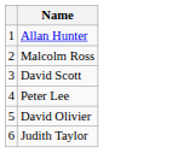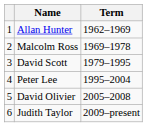 <table class="wikitable">
 <tr>
 <th></th>
 <th>Name</th>
+<th>Term</th>
 </tr>
 <tr>
 <td align=center>1</td>
 <td><a href='#'>Allan Hunter</a></td>
+<td>1962–1969</td>
 </tr>
 <tr>
 <td align=center>2</td>
 <td>Malcolm Ross</td>
+<td>1969–1978</td>
 </tr>
 <tr>
 <td align=center>3</td>
 <td>David Scott</td>
+<td>1979–1995</td>
 </tr>
 <tr>
 <td align=center>4</td>
 <td>Peter Lee</td>
+<td>1995–2004</td>
 </tr>
 <tr>
 <td align=center>5</td>
 <td>David Olivier</td>
+<td>2005–2008</td>
 </tr>
 <tr>
 <td align=center>6</td>
 <td>Judith Taylor</td>
+<td>2009–present</td>
 </tr>
 </table>
